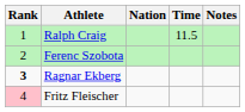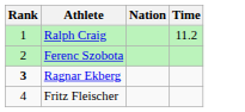 <table class="wikitable sortable" style="text-align:center">
 <tr>
 <th>Rank</th>
 <th>Athlete</th>
 <th>Nation</th>
 <th>Time</th>
-<th>Notes</th>
 </tr>
 <tr style="background:#bbf3bb;">
 <td>1</td>
 <td align=left><a href='#'>Ralph Craig</a></td>
 <td align=left></td>
-<td>11.5</td>
-<td></td>
+<td>11.2</td>
 </tr>
 <tr style="background:#bbf3bb;">
 <td>2</td>
 <td align=left><a href='#'>Ferenc Szobota</a></td>
 <td align=left></td>
-<td></td>
 <td></td>
 </tr>
 <tr>
 <td><strong>3</strong></td>
 <td align=left><a href='#'>Ragnar Ekberg</a></td>
 <td align=left></td>
 <td></td>
-<td></td>
 </tr>
 <tr>
-<td style="background: pink;">4</td>
+<td>4</td>
 <td align=left>Fritz Fleischer</td>
 <td align=left></td>
 <td></td>
-<td></td>
 </tr>
 </table>
